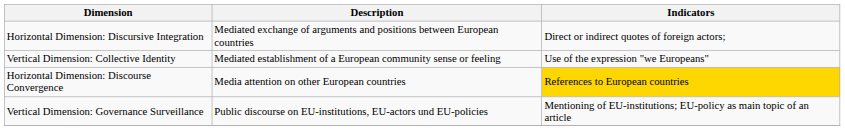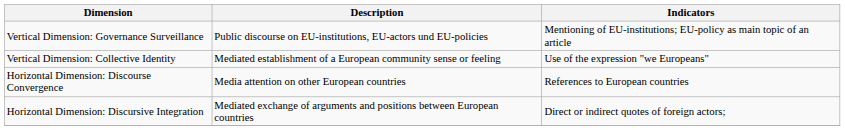 <table class="wikitable">
 <tr>
 <th>Dimension</th>
 <th>Description</th>
 <th>Indicators</th>
 </tr>
 <tr>
-<td>Horizontal Dimension: Discursive Integration</td>
-<td>Mediated exchange of arguments and positions between European countries</td>
-<td>Direct or indirect quotes of foreign actors;</td>
+<td>Vertical Dimension: Governance Surveillance</td>
+<td>Public discourse on EU-institutions, EU-actors und EU-policies</td>
+<td>Mentioning of EU-institutions; EU-policy as main topic of an article</td>
 </tr>
 <tr>
 <td>Vertical Dimension: Collective Identity</td>
 <td>Mediated establishment of a European community sense or feeling</td>
 <td>Use of the expression "we Europeans"</td>
 </tr>
 <tr>
 <td>Horizontal Dimension: Discourse Convergence</td>
 <td>Media attention on other European countries</td>
-<td style="background: gold;">References to European countries</td>
+<td>References to European countries</td>
 </tr>
 <tr>
-<td>Vertical Dimension: Governance Surveillance</td>
-<td>Public discourse on EU-institutions, EU-actors und EU-policies</td>
-<td>Mentioning of EU-institutions; EU-policy as main topic of an article</td>
+<td>Horizontal Dimension: Discursive Integration</td>
+<td>Mediated exchange of arguments and positions between European countries</td>
+<td>Direct or indirect quotes of foreign actors;</td>
 </tr>
 <tr>
 </tr>
 </table>
